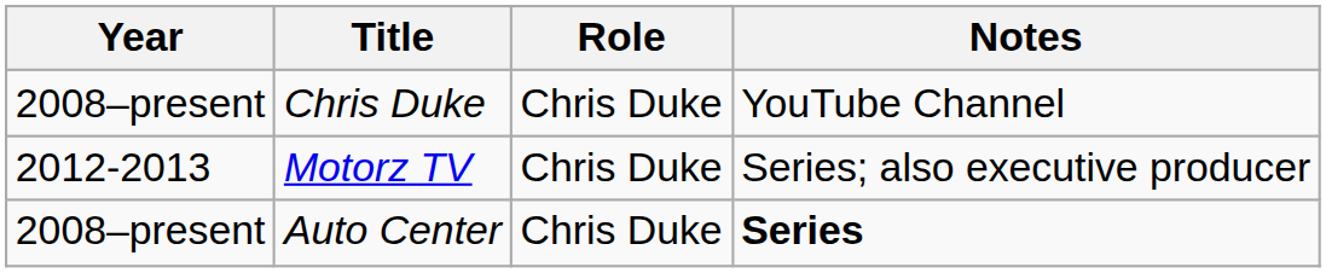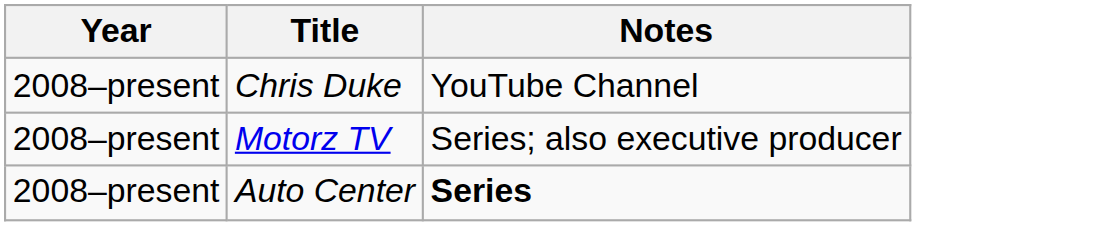 <table class="wikitable sortable">
 <tr>
 <th>Year</th>
 <th>Title</th>
-<th>Role</th>
 <th class="unsortable">Notes</th>
 </tr>
 <tr>
 <td>2008–present</td>
 <td><em>Chris Duke</em></td>
-<td>Chris Duke</td>
 <td>YouTube Channel</td>
 </tr>
 <tr>
-<td>2012-2013</td>
+<td>2008–present</td>
 <td><em><a href='#'>Motorz TV</a></em></td>
-<td>Chris Duke</td>
 <td>Series; also executive producer</td>
 </tr>
 <tr>
 <td>2008–present</td>
 <td><em>Auto Center</em></td>
-<td>Chris Duke</td>
 <td><strong>Series</strong></td>
 </tr>
 </table>
